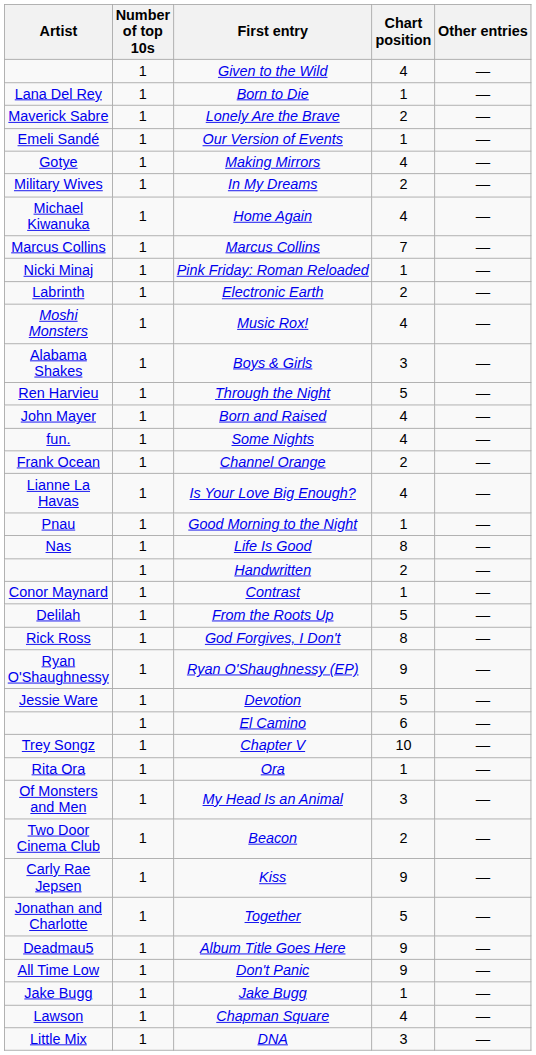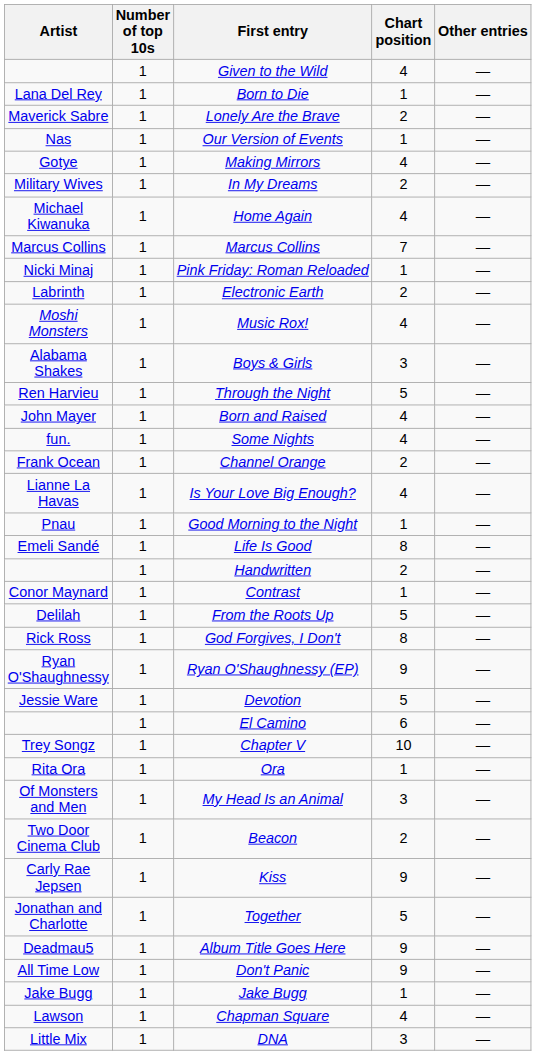 <table class="wikitable sortable mw-collapsible mw-collapsed" style="text-align: center;">
 <tr>
 <th scope="col" style="width:55px;">Artist</th>
 <th scope="col" style="width:55px;" data-sort-type="number">Number of top 10s</th>
 <th scope="col" style="text-align:center;">First entry</th>
 <th scope="col" style="width:55px;" data-sort-type="number">Chart position</th>
 <th scope="col" style="text-align:center;">Other entries</th>
 </tr>
 <tr>
 <td></td>
 <td>1</td>
 <td><em><a href='#'>Given to the Wild</a></em></td>
 <td>4</td>
 <td>—</td>
 </tr>
 <tr>
 <td><a href='#'>Lana Del Rey</a></td>
 <td>1</td>
 <td><em><a href='#'>Born to Die</a></em></td>
 <td>1</td>
 <td>—</td>
 </tr>
 <tr>
 <td><a href='#'>Maverick Sabre</a></td>
 <td>1</td>
 <td><em><a href='#'>Lonely Are the Brave</a></em></td>
 <td>2</td>
 <td>—</td>
 </tr>
 <tr>
-<td><a href='#'>Emeli Sandé</a></td>
+<td><a href='#'>Nas</a></td>
 <td>1</td>
 <td><em><a href='#'>Our Version of Events</a></em></td>
 <td>1</td>
 <td>—</td>
 </tr>
 <tr>
 <td><a href='#'>Gotye</a></td>
 <td>1</td>
 <td><em><a href='#'>Making Mirrors</a></em></td>
 <td>4</td>
 <td>—</td>
 </tr>
 <tr>
 <td><a href='#'>Military Wives</a></td>
 <td>1</td>
 <td><em><a href='#'>In My Dreams</a></em></td>
 <td>2</td>
 <td>—</td>
 </tr>
 <tr>
 <td><a href='#'>Michael Kiwanuka</a></td>
 <td>1</td>
 <td><em><a href='#'>Home Again</a></em></td>
 <td>4</td>
 <td>—</td>
 </tr>
 <tr>
 <td><a href='#'>Marcus Collins</a></td>
 <td>1</td>
 <td><em><a href='#'>Marcus Collins</a></em></td>
 <td>7</td>
 <td>—</td>
 </tr>
 <tr>
 <td><a href='#'>Nicki Minaj</a></td>
 <td>1</td>
 <td><em><a href='#'>Pink Friday: Roman Reloaded</a></em></td>
 <td>1</td>
 <td>—</td>
 </tr>
 <tr>
 <td><a href='#'>Labrinth</a></td>
 <td>1</td>
 <td><em><a href='#'>Electronic Earth</a></em></td>
 <td>2</td>
 <td>—</td>
 </tr>
 <tr>
 <td><em><a href='#'>Moshi Monsters</a></em></td>
 <td>1</td>
 <td><em><a href='#'>Music Rox!</a></em></td>
 <td>4</td>
 <td>—</td>
 </tr>
 <tr>
 <td><a href='#'>Alabama Shakes</a></td>
 <td>1</td>
 <td><em><a href='#'>Boys & Girls</a></em></td>
 <td>3</td>
 <td>—</td>
 </tr>
 <tr>
 <td><a href='#'>Ren Harvieu</a></td>
 <td>1</td>
 <td><em><a href='#'>Through the Night</a></em></td>
 <td>5</td>
 <td>—</td>
 </tr>
 <tr>
 <td><a href='#'>John Mayer</a></td>
 <td>1</td>
 <td><em><a href='#'>Born and Raised</a></em></td>
 <td>4</td>
 <td>—</td>
 </tr>
 <tr>
 <td><a href='#'>fun.</a></td>
 <td>1</td>
 <td><em><a href='#'>Some Nights</a></em></td>
 <td>4</td>
 <td>—</td>
 </tr>
 <tr>
 <td><a href='#'>Frank Ocean</a></td>
 <td>1</td>
 <td><em><a href='#'>Channel Orange</a></em></td>
 <td>2</td>
 <td>—</td>
 </tr>
 <tr>
 <td><a href='#'>Lianne La Havas</a></td>
 <td>1</td>
 <td><em><a href='#'>Is Your Love Big Enough?</a></em></td>
 <td>4</td>
 <td>—</td>
 </tr>
 <tr>
 <td><a href='#'>Pnau</a></td>
 <td>1</td>
 <td><em><a href='#'>Good Morning to the Night</a></em></td>
 <td>1</td>
 <td>—</td>
 </tr>
 <tr>
-<td><a href='#'>Nas</a></td>
+<td><a href='#'>Emeli Sandé</a></td>
 <td>1</td>
 <td><em><a href='#'>Life Is Good</a></em></td>
 <td>8</td>
 <td>—</td>
 </tr>
 <tr>
 <td></td>
 <td>1</td>
 <td><em><a href='#'>Handwritten</a></em></td>
 <td>2</td>
 <td>—</td>
 </tr>
 <tr>
 <td><a href='#'>Conor Maynard</a></td>
 <td>1</td>
 <td><em><a href='#'>Contrast</a></em></td>
 <td>1</td>
 <td>—</td>
 </tr>
 <tr>
 <td><a href='#'>Delilah</a></td>
 <td>1</td>
 <td><em><a href='#'>From the Roots Up</a></em></td>
 <td>5</td>
 <td>—</td>
 </tr>
 <tr>
 <td><a href='#'>Rick Ross</a></td>
 <td>1</td>
 <td><em><a href='#'>God Forgives, I Don't</a></em></td>
 <td>8</td>
 <td>—</td>
 </tr>
 <tr>
 <td><a href='#'>Ryan O'Shaughnessy</a></td>
 <td>1</td>
 <td><em><a href='#'>Ryan O'Shaughnessy (EP)</a></em></td>
 <td>9</td>
 <td>—</td>
 </tr>
 <tr>
 <td><a href='#'>Jessie Ware</a></td>
 <td>1</td>
 <td><em><a href='#'>Devotion</a></em></td>
 <td>5</td>
 <td>—</td>
 </tr>
 <tr>
 <td></td>
 <td>1</td>
 <td><em><a href='#'>El Camino</a></em></td>
 <td>6</td>
 <td>—</td>
 </tr>
 <tr>
 <td><a href='#'>Trey Songz</a></td>
 <td>1</td>
 <td><em><a href='#'>Chapter V</a></em></td>
 <td>10</td>
 <td>—</td>
 </tr>
 <tr>
 <td><a href='#'>Rita Ora</a></td>
 <td>1</td>
 <td><em><a href='#'>Ora</a></em></td>
 <td>1</td>
 <td>—</td>
 </tr>
 <tr>
 <td><a href='#'>Of Monsters and Men</a></td>
 <td>1</td>
 <td><em><a href='#'>My Head Is an Animal</a></em></td>
 <td>3</td>
 <td>—</td>
 </tr>
 <tr>
 <td><a href='#'>Two Door Cinema Club</a></td>
 <td>1</td>
 <td><em><a href='#'>Beacon</a></em></td>
 <td>2</td>
 <td>—</td>
 </tr>
 <tr>
 <td><a href='#'>Carly Rae Jepsen</a></td>
 <td>1</td>
 <td><em><a href='#'>Kiss</a></em></td>
 <td>9</td>
 <td>—</td>
 </tr>
 <tr>
 <td><a href='#'>Jonathan and Charlotte</a></td>
 <td>1</td>
 <td><em><a href='#'>Together</a></em></td>
 <td>5</td>
 <td>—</td>
 </tr>
 <tr>
 <td><a href='#'>Deadmau5</a></td>
 <td>1</td>
 <td><em><a href='#'>Album Title Goes Here</a></em></td>
 <td>9</td>
 <td>—</td>
 </tr>
 <tr>
 <td><a href='#'>All Time Low</a></td>
 <td>1</td>
 <td><em><a href='#'>Don't Panic</a></em></td>
 <td>9</td>
 <td>—</td>
 </tr>
 <tr>
 <td><a href='#'>Jake Bugg</a></td>
 <td>1</td>
 <td><em><a href='#'>Jake Bugg</a></em></td>
 <td>1</td>
 <td>—</td>
 </tr>
 <tr>
 <td><a href='#'>Lawson</a></td>
 <td>1</td>
 <td><em><a href='#'>Chapman Square</a></em></td>
 <td>4</td>
 <td>—</td>
 </tr>
 <tr>
 <td><a href='#'>Little Mix</a></td>
 <td>1</td>
 <td><em><a href='#'>DNA</a></em></td>
 <td>3</td>
 <td>—</td>
 </tr>
 </table>
